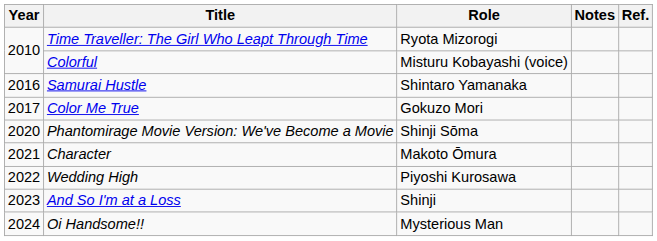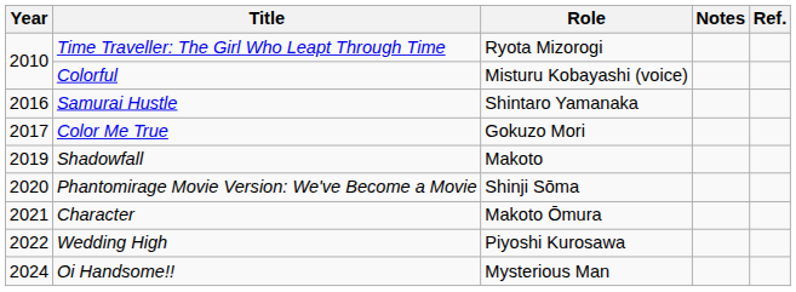 <table class="wikitable">
 <tr>
 <th>Year</th>
 <th>Title</th>
 <th>Role</th>
 <th>Notes</th>
 <th>Ref.</th>
 </tr>
 <tr>
 <td rowspan=2>2010</td>
 <td><em><a href='#'>Time Traveller: The Girl Who Leapt Through Time</a></em></td>
 <td>Ryota Mizorogi</td>
 <td></td>
 <td></td>
 </tr>
 <tr>
 <td><em><a href='#'>Colorful</a></em></td>
 <td>Misturu Kobayashi (voice)</td>
 <td></td>
 <td></td>
 </tr>
 <tr>
 <td>2016</td>
 <td><em><a href='#'>Samurai Hustle</a></em></td>
 <td>Shintaro Yamanaka</td>
 <td></td>
 <td></td>
 </tr>
 <tr>
 <td rowspan="1">2017</td>
 <td><em><a href='#'>Color Me True</a></em></td>
 <td>Gokuzo Mori</td>
 <td></td>
 <td></td>
 </tr>
 <tr>
+<td rowspan="1">2019</td>
+<td><em>Shadowfall</em></td>
+<td>Makoto</td>
+<td></td>
+<td></td>
+</tr>
+<tr>
 <td>2020</td>
 <td><em>Phantomirage Movie Version: We've Become a Movie</em></td>
 <td>Shinji Sōma</td>
 <td></td>
 <td></td>
 </tr>
 <tr>
 <td rowspan="1">2021</td>
 <td><em>Character</em></td>
 <td>Makoto Ōmura</td>
 <td></td>
 <td></td>
 </tr>
 <tr>
 <td>2022</td>
 <td><em>Wedding High</em></td>
 <td>Piyoshi Kurosawa</td>
 <td></td>
 <td></td>
 </tr>
 <tr>
-<td>2023</td>
-<td><em><a href='#'>And So I'm at a Loss</a></em></td>
-<td>Shinji</td>
-<td></td>
-<td></td>
-</tr>
-<tr>
 <td>2024</td>
 <td><em>Oi Handsome!!</em></td>
 <td>Mysterious Man</td>
 <td></td>
 <td></td>
 </tr>
 </table>
